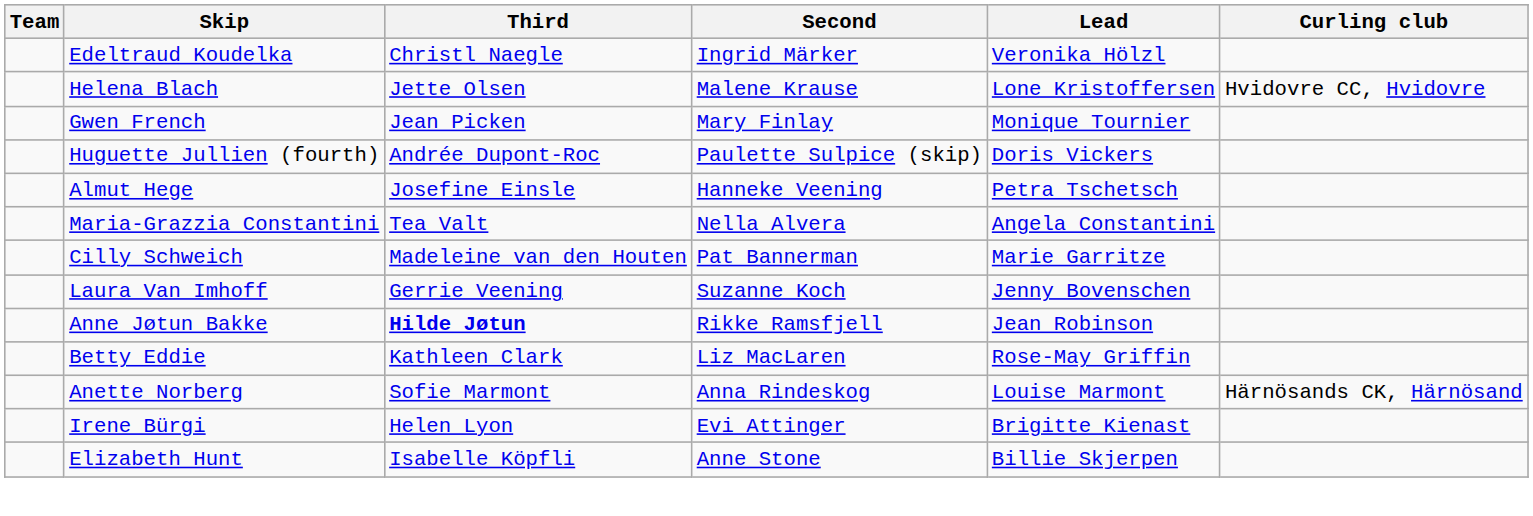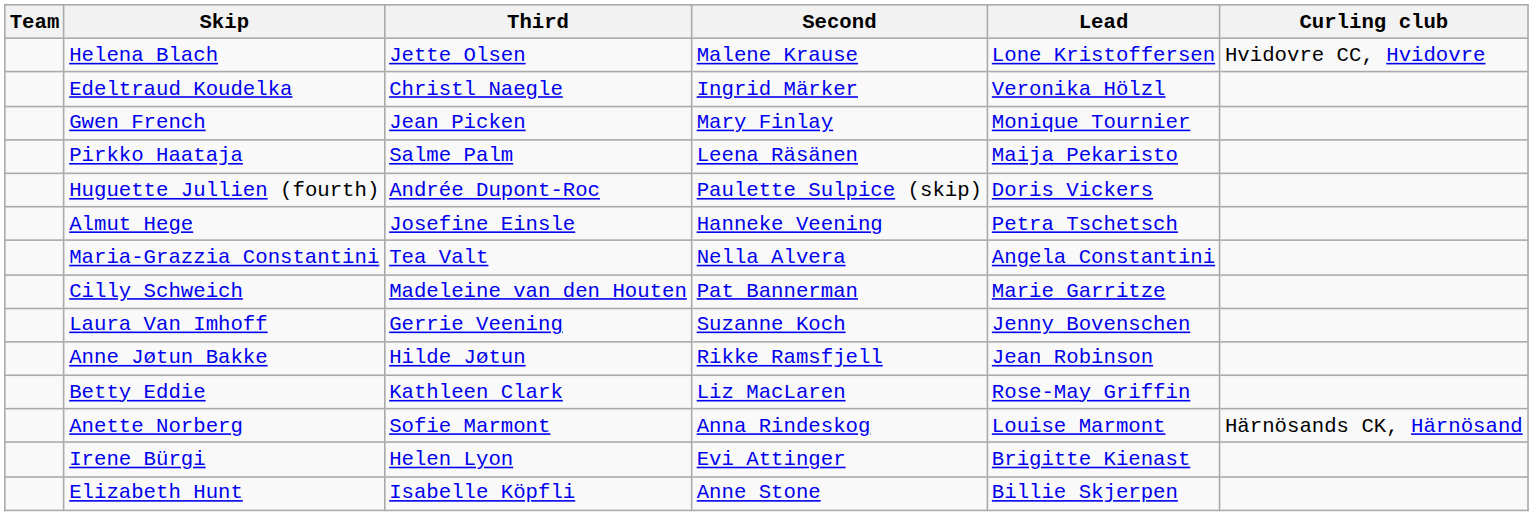 <table class="wikitable">
 <tr>
 <th>Team</th>
 <th>Skip</th>
 <th>Third</th>
 <th>Second</th>
 <th>Lead</th>
 <th>Curling club</th>
 </tr>
 <tr>
 <td></td>
+<td><a href='#'>Helena Blach</a></td>
+<td><a href='#'>Jette Olsen</a></td>
+<td><a href='#'>Malene Krause</a></td>
+<td><a href='#'>Lone Kristoffersen</a></td>
+<td>Hvidovre CC, <a href='#'>Hvidovre</a></td>
+</tr>
+<tr>
+<td></td>
 <td><a href='#'>Edeltraud Koudelka</a></td>
 <td><a href='#'>Christl Naegle</a></td>
 <td><a href='#'>Ingrid Märker</a></td>
 <td><a href='#'>Veronika Hölzl</a></td>
 <td></td>
 </tr>
 <tr>
 <td></td>
-<td><a href='#'>Helena Blach</a></td>
-<td><a href='#'>Jette Olsen</a></td>
-<td><a href='#'>Malene Krause</a></td>
-<td><a href='#'>Lone Kristoffersen</a></td>
-<td>Hvidovre CC, <a href='#'>Hvidovre</a></td>
-</tr>
-<tr>
-<td></td>
 <td><a href='#'>Gwen French</a></td>
 <td><a href='#'>Jean Picken</a></td>
 <td><a href='#'>Mary Finlay</a></td>
 <td><a href='#'>Monique Tournier</a></td>
+<td></td>
+</tr>
+<tr>
+<td></td>
+<td><a href='#'>Pirkko Haataja</a></td>
+<td><a href='#'>Salme Palm</a></td>
+<td><a href='#'>Leena Räsänen</a></td>
+<td><a href='#'>Maija Pekaristo</a></td>
 <td></td>
 </tr>
 <tr>
 <td></td>
 <td><a href='#'>Huguette Jullien</a> (fourth)</td>
 <td><a href='#'>Andrée Dupont-Roc</a></td>
 <td><a href='#'>Paulette Sulpice</a> (skip)</td>
 <td><a href='#'>Doris Vickers</a></td>
 <td></td>
 </tr>
 <tr>
 <td></td>
 <td><a href='#'>Almut Hege</a></td>
 <td><a href='#'>Josefine Einsle</a></td>
 <td><a href='#'>Hanneke Veening</a></td>
 <td><a href='#'>Petra Tschetsch</a></td>
 <td></td>
 </tr>
 <tr>
 <td></td>
 <td><a href='#'>Maria-Grazzia Constantini</a></td>
 <td><a href='#'>Tea Valt</a></td>
 <td><a href='#'>Nella Alvera</a></td>
 <td><a href='#'>Angela Constantini</a></td>
 <td></td>
 </tr>
 <tr>
 <td></td>
 <td><a href='#'>Cilly Schweich</a></td>
 <td><a href='#'>Madeleine van den Houten</a></td>
 <td><a href='#'>Pat Bannerman</a></td>
 <td><a href='#'>Marie Garritze</a></td>
 <td></td>
 </tr>
 <tr>
 <td></td>
 <td><a href='#'>Laura Van Imhoff</a></td>
 <td><a href='#'>Gerrie Veening</a></td>
 <td><a href='#'>Suzanne Koch</a></td>
 <td><a href='#'>Jenny Bovenschen</a></td>
 <td></td>
 </tr>
 <tr>
 <td></td>
 <td><a href='#'>Anne Jøtun Bakke</a></td>
-<td><strong><a href='#'>Hilde Jøtun</a></strong></td>
+<td><a href='#'>Hilde Jøtun</a></td>
 <td><a href='#'>Rikke Ramsfjell</a></td>
 <td><a href='#'>Jean Robinson</a></td>
 <td></td>
 </tr>
 <tr>
 <td></td>
 <td><a href='#'>Betty Eddie</a></td>
 <td><a href='#'>Kathleen Clark</a></td>
 <td><a href='#'>Liz MacLaren</a></td>
 <td><a href='#'>Rose-May Griffin</a></td>
 <td></td>
 </tr>
 <tr>
 <td></td>
 <td><a href='#'>Anette Norberg</a></td>
 <td><a href='#'>Sofie Marmont</a></td>
 <td><a href='#'>Anna Rindeskog</a></td>
 <td><a href='#'>Louise Marmont</a></td>
 <td>Härnösands CK, <a href='#'>Härnösand</a></td>
 </tr>
 <tr>
 <td></td>
 <td><a href='#'>Irene Bürgi</a></td>
 <td><a href='#'>Helen Lyon</a></td>
 <td><a href='#'>Evi Attinger</a></td>
 <td><a href='#'>Brigitte Kienast</a></td>
 <td></td>
 </tr>
 <tr>
 <td></td>
 <td><a href='#'>Elizabeth Hunt</a></td>
 <td><a href='#'>Isabelle Köpfli</a></td>
 <td><a href='#'>Anne Stone</a></td>
 <td><a href='#'>Billie Skjerpen</a></td>
 <td></td>
 </tr>
 </table>
